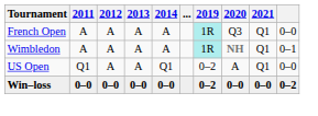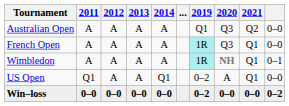 <table class="wikitable" style=text-align:center>
 <tr>
 <th>Tournament</th>
 <th><a href='#'>2011</a></th>
 <th><a href='#'>2012</a></th>
 <th><a href='#'>2013</a></th>
 <th><a href='#'>2014</a></th>
 <th>...</th>
 <th><a href='#'>2019</a></th>
 <th><a href='#'>2020</a></th>
 <th><a href='#'>2021</a></th>
 <th></th>
+</tr>
+<tr>
+<td align=left><a href='#'>Australian Open</a></td>
+<td>A</td>
+<td>A</td>
+<td>A</td>
+<td>A</td>
+<td></td>
+<td>Q1</td>
+<td>Q3</td>
+<td>Q2</td>
+<td>0–0</td>
 </tr>
 <tr>
 <td align=left><a href='#'>French Open</a></td>
 <td>A</td>
 <td>A</td>
 <td>A</td>
 <td>A</td>
 <td></td>
 <td bgcolor=afeeee>1R</td>
 <td>Q3</td>
 <td>Q1</td>
 <td>0–0</td>
 </tr>
 <tr>
 <td align=left><a href='#'>Wimbledon</a></td>
 <td>A</td>
 <td>A</td>
 <td>A</td>
 <td>A</td>
 <td></td>
 <td bgcolor=afeeee>1R</td>
 <td style=color:#767676><strong>NH</strong></td>
 <td>Q1</td>
 <td>0–1</td>
 </tr>
 <tr>
 <td align=left><a href='#'>US Open</a></td>
 <td>Q1</td>
 <td>A</td>
 <td>A</td>
 <td>Q1</td>
 <td></td>
 <td>0–2</td>
 <td>A</td>
 <td>Q1</td>
 <td>0–0</td>
 </tr>
 <tr style=background:#efefef;font-weight:bold>
 <td align=left>Win–loss</td>
 <td>0–0</td>
 <td>0–0</td>
 <td>0–0</td>
 <td>0–0</td>
 <td></td>
 <td>0–2</td>
 <td>0–0</td>
 <td>0–0</td>
 <td>0–2</td>
 </tr>
 </table>
